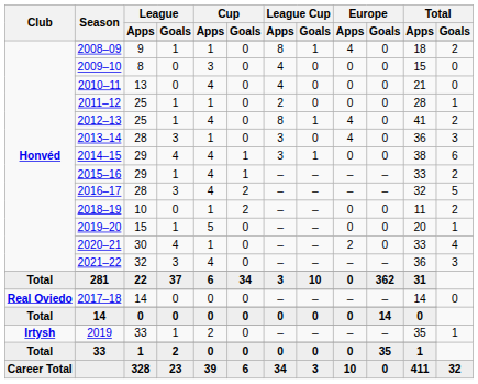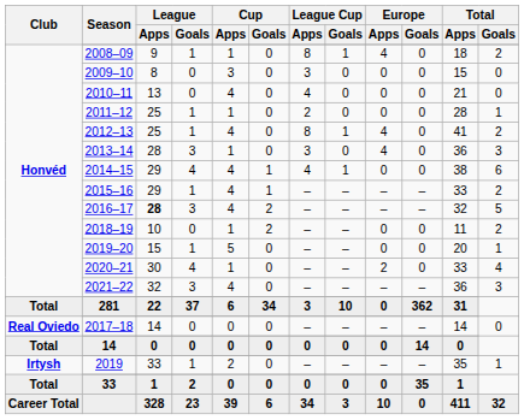 <table class="wikitable" style="font-size:90%; text-align: center;">
 <tr>
 <th rowspan="2">Club</th>
 <th rowspan="2">Season</th>
 <th colspan="2">League</th>
 <th colspan="2">Cup</th>
 <th colspan="2">League Cup</th>
 <th colspan="2">Europe</th>
 <th colspan="2">Total</th>
 </tr>
 <tr>
 <th>Apps</th>
 <th>Goals</th>
 <th>Apps</th>
 <th>Goals</th>
 <th>Apps</th>
 <th>Goals</th>
 <th>Apps</th>
 <th>Goals</th>
 <th>Apps</th>
 <th>Goals</th>
 </tr>
 <tr ||-||-||-|->
 <td rowspan="15" valign="center"><strong><a href='#'>Honvéd</a></strong></td>
 </tr>
 <tr>
 <td><a href='#'>2008–09</a></td>
 <td>9</td>
 <td>1</td>
 <td>1</td>
 <td>0</td>
 <td>8</td>
 <td>1</td>
 <td>4</td>
 <td>0</td>
 <td>18</td>
 <td>2</td>
 </tr>
 <tr>
 <td><a href='#'>2009–10</a></td>
 <td>8</td>
 <td>0</td>
 <td>3</td>
 <td>0</td>
-<td>4</td>
+<td>3</td>
 <td>0</td>
 <td>0</td>
 <td>0</td>
 <td>15</td>
 <td>0</td>
 </tr>
 <tr>
 <td><a href='#'>2010–11</a></td>
 <td>13</td>
 <td>0</td>
 <td>4</td>
 <td>0</td>
 <td>4</td>
 <td>0</td>
 <td>0</td>
 <td>0</td>
 <td>21</td>
 <td>0</td>
 </tr>
 <tr>
 <td><a href='#'>2011–12</a></td>
 <td>25</td>
 <td>1</td>
 <td>1</td>
 <td>0</td>
 <td>2</td>
 <td>0</td>
 <td>0</td>
 <td>0</td>
 <td>28</td>
 <td>1</td>
 </tr>
 <tr>
 <td><a href='#'>2012–13</a></td>
 <td>25</td>
 <td>1</td>
 <td>4</td>
 <td>0</td>
 <td>8</td>
 <td>1</td>
 <td>4</td>
 <td>0</td>
 <td>41</td>
 <td>2</td>
 </tr>
 <tr>
 <td><a href='#'>2013–14</a></td>
 <td>28</td>
 <td>3</td>
 <td>1</td>
 <td>0</td>
 <td>3</td>
 <td>0</td>
 <td>4</td>
 <td>0</td>
 <td>36</td>
 <td>3</td>
 </tr>
 <tr>
 <td><a href='#'>2014–15</a></td>
 <td>29</td>
 <td>4</td>
 <td>4</td>
 <td>1</td>
-<td>3</td>
+<td>4</td>
 <td>1</td>
 <td>0</td>
 <td>0</td>
 <td>38</td>
 <td>6</td>
 </tr>
 <tr>
 <td><a href='#'>2015–16</a></td>
 <td>29</td>
 <td>1</td>
 <td>4</td>
 <td>1</td>
 <td>–</td>
 <td>–</td>
 <td>–</td>
 <td>–</td>
 <td>33</td>
 <td>2</td>
 </tr>
 <tr>
 <td><a href='#'>2016–17</a></td>
-<td>28</td>
+<td><strong>28</strong></td>
 <td>3</td>
 <td>4</td>
 <td>2</td>
 <td>–</td>
 <td>–</td>
 <td>–</td>
 <td>–</td>
 <td>32</td>
 <td>5</td>
 </tr>
 <tr>
 <td><a href='#'>2018–19</a></td>
 <td>10</td>
 <td>0</td>
 <td>1</td>
 <td>2</td>
 <td>–</td>
 <td>–</td>
 <td>0</td>
 <td>0</td>
 <td>11</td>
 <td>2</td>
 </tr>
 <tr>
 <td><a href='#'>2019–20</a></td>
 <td>15</td>
 <td>1</td>
 <td>5</td>
 <td>0</td>
 <td>–</td>
 <td>–</td>
 <td>0</td>
 <td>0</td>
 <td>20</td>
 <td>1</td>
 </tr>
 <tr>
 <td><a href='#'>2020–21</a></td>
 <td>30</td>
 <td>4</td>
 <td>1</td>
 <td>0</td>
 <td>–</td>
 <td>–</td>
 <td>2</td>
 <td>0</td>
 <td>33</td>
 <td>4</td>
 </tr>
 <tr>
 <td><a href='#'>2021–22</a></td>
 <td>32</td>
 <td>3</td>
 <td>4</td>
 <td>0</td>
 <td>–</td>
 <td>–</td>
 <td>–</td>
 <td>–</td>
 <td>36</td>
 <td>3</td>
 </tr>
 <tr>
 </tr>
 <tr style="font-weight:bold; background-color:#eeeeee;">
 <td>Total</td>
 <td>281</td>
 <td>22</td>
 <td>37</td>
 <td>6</td>
 <td>34</td>
 <td>3</td>
 <td>10</td>
 <td>0</td>
 <td>362</td>
 <td>31</td>
 </tr>
 <tr>
 <td rowspan="3" valign="center"><strong><a href='#'>Real Oviedo</a></strong></td>
 </tr>
 <tr>
 <td><a href='#'>2017–18</a></td>
 <td>14</td>
 <td>0</td>
 <td>0</td>
 <td>0</td>
 <td>–</td>
 <td>–</td>
 <td>–</td>
 <td>–</td>
 <td>14</td>
 <td>0</td>
 </tr>
 <tr>
 </tr>
 <tr style="font-weight:bold; background-color:#eeeeee;">
 <td>Total</td>
 <td>14</td>
 <td>0</td>
 <td>0</td>
 <td>0</td>
 <td>0</td>
 <td>0</td>
 <td>0</td>
 <td>0</td>
 <td>14</td>
 <td>0</td>
 </tr>
 <tr>
 <td rowspan="3" valign="center"><strong><a href='#'>Irtysh</a></strong></td>
 </tr>
 <tr>
 <td><a href='#'>2019</a></td>
 <td>33</td>
 <td>1</td>
 <td>2</td>
 <td>0</td>
 <td>–</td>
 <td>–</td>
 <td>–</td>
 <td>–</td>
 <td>35</td>
 <td>1</td>
 </tr>
 <tr>
 </tr>
 <tr style="font-weight:bold; background-color:#eeeeee;">
 <td>Total</td>
 <td>33</td>
 <td>1</td>
 <td>2</td>
 <td>0</td>
 <td>0</td>
 <td>0</td>
 <td>0</td>
 <td>0</td>
 <td>35</td>
 <td>1</td>
 </tr>
 <tr style="font-weight:bold; background-color:#eeeeee;">
 <td rowspan="1" valign="top"><strong>Career Total</strong></td>
 <td></td>
 <td><strong>328</strong></td>
 <td><strong>23</strong></td>
 <td><strong>39</strong></td>
 <td><strong>6</strong></td>
 <td><strong>34</strong></td>
 <td><strong>3</strong></td>
 <td><strong>10</strong></td>
 <td><strong>0</strong></td>
 <td><strong>411</strong></td>
 <td><strong>32</strong></td>
 </tr>
 </table>
